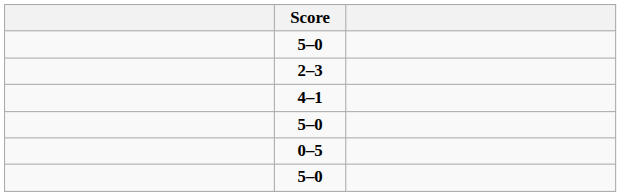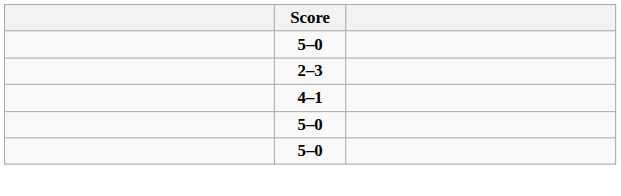 <table class="wikitable" style="text-align: center; font-size:100% ">
 <tr>
 <th align="right" width="250"></th>
 <th width="60">Score</th>
 <th align="left" width="250"></th>
 </tr>
 <tr>
 <td align=left></td>
 <td align=center><strong>5–0</strong></td>
 <td align=left></td>
 </tr>
 <tr>
 <td align=left></td>
 <td align=center><strong>2–3</strong></td>
 <td align=left></td>
 </tr>
 <tr>
 <td align=left></td>
 <td align=center><strong>4–1</strong></td>
 <td align=left></td>
 </tr>
 <tr>
 <td align=left></td>
 <td align=center><strong>5–0</strong></td>
 <td align=left></td>
 </tr>
 <tr>
 <td align=left></td>
-<td align=center><strong>0–5</strong></td>
-<td align=left></td>
-</tr>
-<tr>
-<td align=left></td>
 <td align=center><strong>5–0</strong></td>
 <td align=left></td>
 </tr>
 </table>
